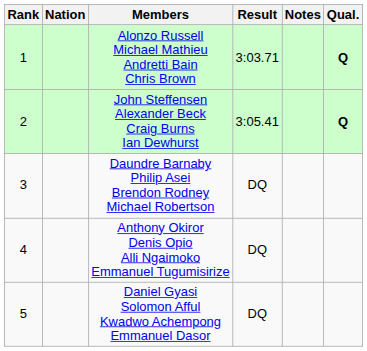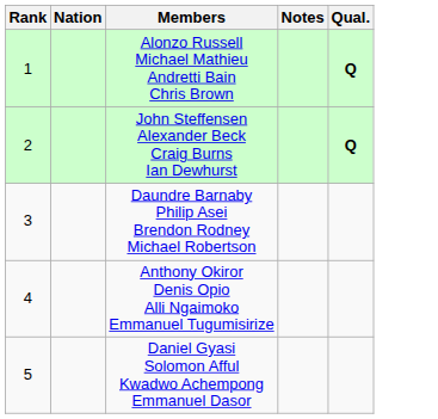 <table class="wikitable" style="text-align:center">
 <tr>
 <th>Rank</th>
 <th>Nation</th>
 <th>Members</th>
-<th>Result</th>
 <th>Notes</th>
 <th>Qual.</th>
 </tr>
 <tr bgcolor=ccffcc>
 <td>1</td>
 <td align="left"></td>
 <td><a href='#'>Alonzo Russell</a><br><a href='#'>Michael Mathieu</a> <br><a href='#'>Andretti Bain</a><br><a href='#'>Chris Brown</a></td>
-<td>3:03.71</td>
 <td></td>
 <td><strong>Q</strong></td>
 </tr>
 <tr bgcolor=ccffcc>
 <td>2</td>
 <td align="left"></td>
 <td><a href='#'>John Steffensen</a><br><a href='#'>Alexander Beck</a><br><a href='#'>Craig Burns</a><br><a href='#'>Ian Dewhurst</a></td>
-<td>3:05.41</td>
 <td></td>
 <td><strong>Q</strong></td>
 </tr>
 <tr>
 <td>3</td>
 <td align="left"></td>
 <td><a href='#'>Daundre Barnaby</a><br><a href='#'>Philip Asei</a><br><a href='#'>Brendon Rodney</a><br><a href='#'>Michael Robertson</a></td>
-<td>DQ</td>
 <td></td>
 <td></td>
 </tr>
 <tr>
 <td>4</td>
 <td align="left"></td>
 <td><a href='#'>Anthony Okiror</a><br><a href='#'>Denis Opio</a><br><a href='#'>Alli Ngaimoko</a><br><a href='#'>Emmanuel Tugumisirize</a></td>
-<td>DQ</td>
 <td></td>
 <td></td>
 </tr>
 <tr>
 <td>5</td>
 <td align="left"></td>
 <td><a href='#'>Daniel Gyasi</a><br><a href='#'>Solomon Afful</a><br><a href='#'>Kwadwo Achempong</a><br><a href='#'>Emmanuel Dasor</a></td>
-<td>DQ</td>
 <td></td>
 <td></td>
 </tr>
 </table>
